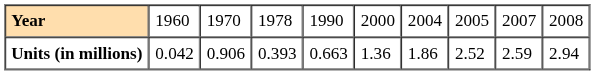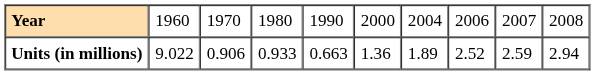 <table border="1" cellpadding="5" cellspacing="0" align="center">
 <tr>
 </tr>
 <tr>
 <td style="background:#ffdead;"><strong>Year</strong></td>
 <td>1960</td>
 <td>1970</td>
-<td>1978</td>
+<td>1980</td>
 <td>1990</td>
 <td>2000</td>
 <td>2004</td>
-<td>2005</td>
+<td>2006</td>
 <td>2007</td>
 <td>2008</td>
 </tr>
 <tr>
 <td><strong>Units (in millions) </strong></td>
-<td>0.042</td>
+<td>9.022</td>
 <td>0.906</td>
-<td>0.393</td>
+<td>0.933</td>
 <td>0.663</td>
 <td>1.36</td>
-<td>1.86</td>
+<td>1.89</td>
 <td>2.52</td>
 <td>2.59</td>
 <td>2.94</td>
 </tr>
 </table>
